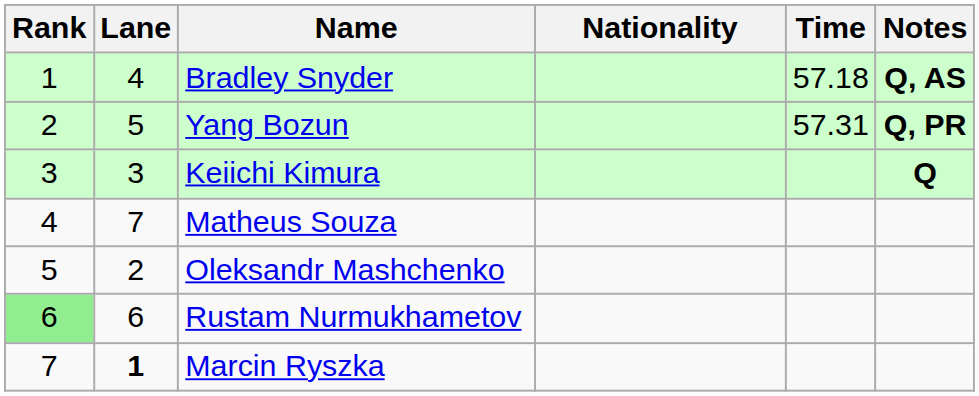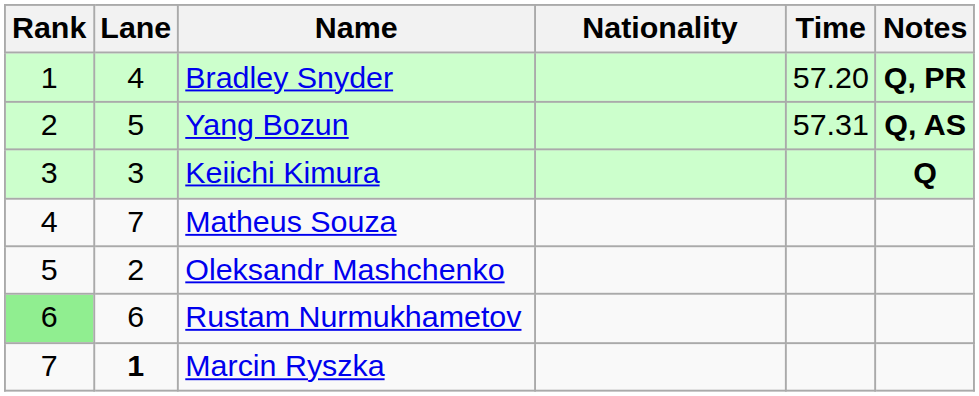 <table class="wikitable sortable" style="text-align:center">
 <tr>
 <th>Rank</th>
 <th>Lane</th>
 <th style="width:180px">Name</th>
 <th style="width:125px">Nationality</th>
 <th>Time</th>
 <th>Notes</th>
 </tr>
 <tr style="background:#cfc;">
 <td>1</td>
 <td>4</td>
 <td style="text-align:left;"><a href='#'>Bradley Snyder</a></td>
 <td style="text-align:left;"></td>
-<td>57.18</td>
-<td><strong>Q, AS</strong></td>
+<td>57.20</td>
+<td><strong>Q, PR</strong></td>
 </tr>
 <tr style="background:#cfc;">
 <td>2</td>
 <td>5</td>
 <td style="text-align:left;"><a href='#'>Yang Bozun</a></td>
 <td style="text-align:left;"></td>
 <td>57.31</td>
-<td><strong>Q, PR</strong></td>
+<td><strong>Q, AS</strong></td>
 </tr>
 <tr style="background:#cfc;">
 <td>3</td>
 <td>3</td>
 <td style="text-align:left;"><a href='#'>Keiichi Kimura</a></td>
 <td style="text-align:left;"></td>
 <td></td>
 <td><strong>Q</strong></td>
 </tr>
 <tr>
 <td>4</td>
 <td>7</td>
 <td style="text-align:left;"><a href='#'>Matheus Souza</a></td>
 <td style="text-align:left;"></td>
 <td></td>
 <td></td>
 </tr>
 <tr>
 <td>5</td>
 <td>2</td>
 <td style="text-align:left;"><a href='#'>Oleksandr Mashchenko</a></td>
 <td style="text-align:left;"></td>
 <td></td>
 <td></td>
 </tr>
 <tr>
 <td style="background: lightgreen;">6</td>
 <td>6</td>
 <td style="text-align:left;"><a href='#'>Rustam Nurmukhametov</a></td>
 <td style="text-align:left;"></td>
 <td></td>
 <td></td>
 </tr>
 <tr>
 <td>7</td>
 <td><strong>1</strong></td>
 <td style="text-align:left;"><a href='#'>Marcin Ryszka</a></td>
 <td style="text-align:left;"></td>
 <td></td>
 <td></td>
 </tr>
 </table>
